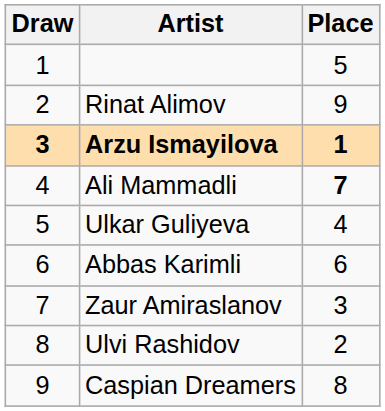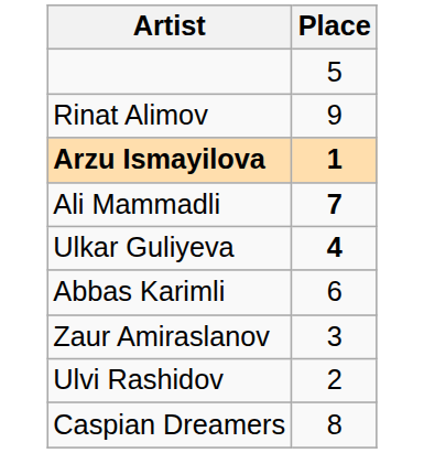 <table class="sortable wikitable" style="margin: 1em auto 1em auto; text-align:center">
 <tr>
-<th>Draw</th>
 <th>Artist</th>
 <th>Place</th>
 </tr>
 <tr>
-<td>1</td>
 <td align="left"></td>
 <td>5</td>
 </tr>
 <tr>
-<td>2</td>
 <td align="left">Rinat Alimov</td>
 <td>9</td>
 </tr>
 <tr style="font-weight:bold; background:navajowhite;">
-<td>3</td>
 <td align="left">Arzu Ismayilova</td>
 <td>1</td>
 </tr>
 <tr>
-<td>4</td>
 <td align="left">Ali Mammadli</td>
 <td><strong>7</strong></td>
 </tr>
 <tr>
-<td>5</td>
 <td align="left">Ulkar Guliyeva</td>
-<td>4</td>
+<td><strong>4</strong></td>
 </tr>
 <tr>
-<td>6</td>
 <td align="left">Abbas Karimli</td>
 <td>6</td>
 </tr>
 <tr>
-<td>7</td>
 <td align="left">Zaur Amiraslanov</td>
 <td>3</td>
 </tr>
 <tr>
-<td>8</td>
 <td align="left">Ulvi Rashidov</td>
 <td>2</td>
 </tr>
 <tr>
-<td>9</td>
 <td align="left">Caspian Dreamers</td>
 <td>8</td>
 </tr>
 </table>
